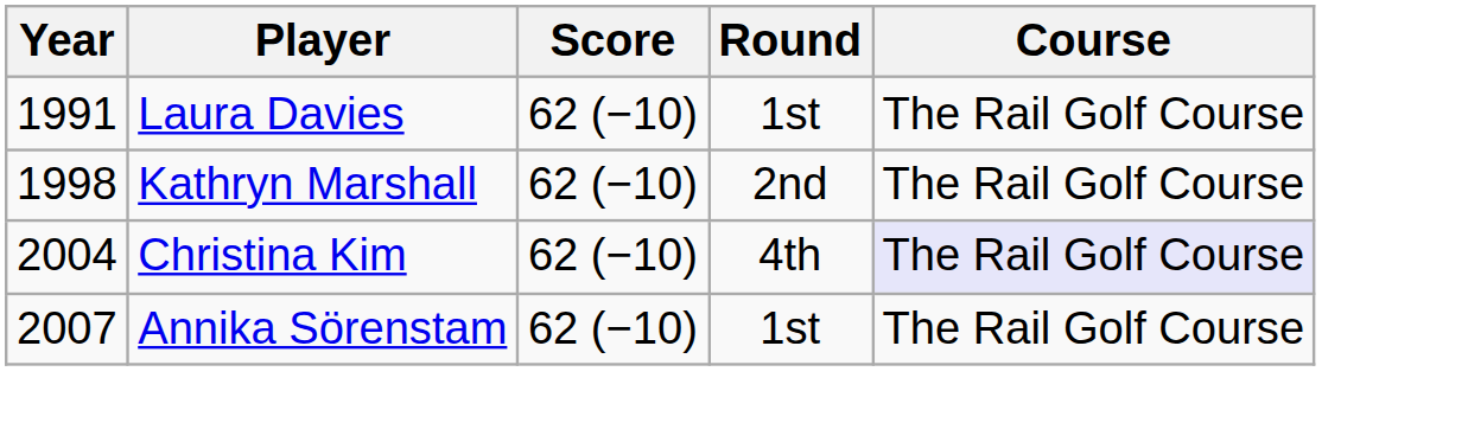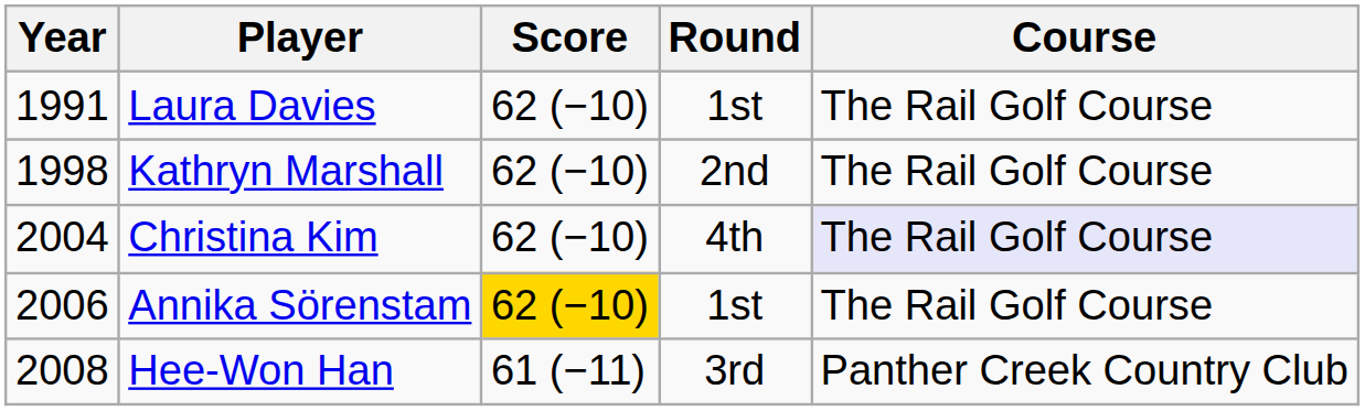 <table class="wikitable">
 <tr>
 <th>Year</th>
 <th>Player</th>
 <th>Score</th>
 <th>Round</th>
 <th>Course</th>
 </tr>
 <tr>
 <td>1991</td>
 <td><a href='#'>Laura Davies</a></td>
 <td>62 (−10)</td>
 <td align=center>1st</td>
 <td>The Rail Golf Course</td>
 </tr>
 <tr>
 <td>1998</td>
 <td><a href='#'>Kathryn Marshall</a></td>
 <td>62 (−10)</td>
 <td align=center>2nd</td>
 <td>The Rail Golf Course</td>
 </tr>
 <tr>
 <td>2004</td>
 <td><a href='#'>Christina Kim</a></td>
 <td>62 (−10)</td>
 <td align=center>4th</td>
 <td style="background: lavender;">The Rail Golf Course</td>
 </tr>
 <tr>
-<td>2007</td>
+<td>2006</td>
 <td><a href='#'>Annika Sörenstam</a></td>
-<td>62 (−10)</td>
+<td style="background: gold;">62 (−10)</td>
 <td align=center>1st</td>
 <td>The Rail Golf Course</td>
 </tr>
+<tr>
+<td>2008</td>
+<td><a href='#'>Hee-Won Han</a></td>
+<td>61 (−11)</td>
+<td align=center>3rd</td>
+<td>Panther Creek Country Club</td>
+</tr>
 </table>
